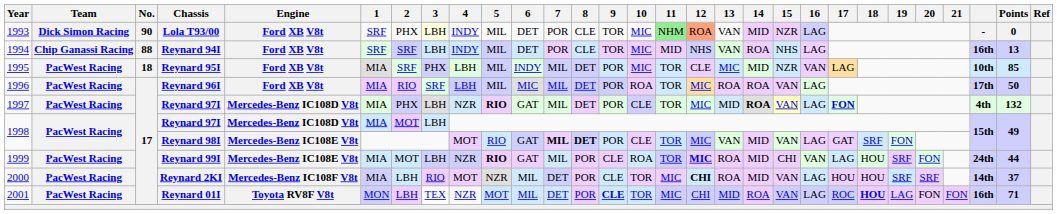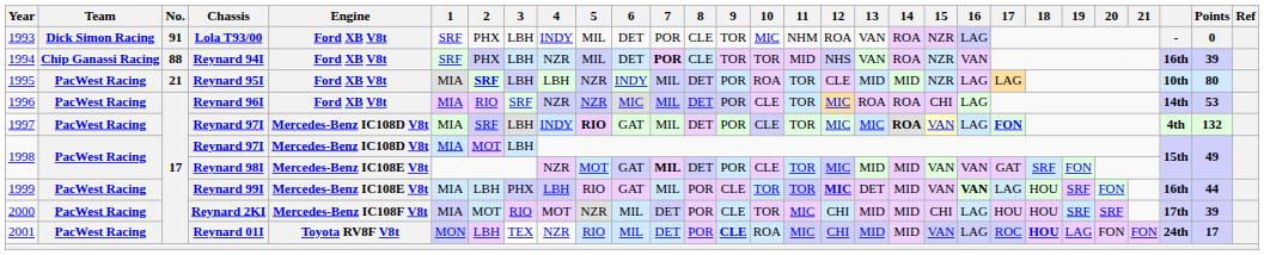 <table class="wikitable" style="text-align:center; font-size:85%">
 <tr>
 <th scope="col">Year</th>
 <th scope="col">Team</th>
 <th scope="col">No.</th>
 <th scope="col">Chassis</th>
 <th scope="col">Engine</th>
 <th scope="col">1</th>
 <th scope="col">2</th>
 <th scope="col">3</th>
 <th scope="col">4</th>
 <th scope="col">5</th>
 <th scope="col">6</th>
 <th scope="col">7</th>
 <th scope="col">8</th>
 <th scope="col">9</th>
 <th scope="col">10</th>
 <th scope="col">11</th>
 <th scope="col">12</th>
 <th scope="col">13</th>
 <th scope="col">14</th>
 <th scope="col">15</th>
 <th scope="col">16</th>
 <th scope="col">17</th>
 <th scope="col">18</th>
 <th scope="col">19</th>
 <th scope="col">20</th>
 <th scope="col">21</th>
 <th scope="col"></th>
 <th scope="col">Points</th>
 <th scope="col">Ref</th>
 </tr>
 <tr>
 <td><a href='#'>1993</a></td>
 <th nowrap><a href='#'>Dick Simon Racing</a></th>
-<th>90</th>
+<th>91</th>
 <th nowrap><a href='#'>Lola T93/00</a></th>
 <th nowrap><a href='#'>Ford</a> <a href='#'>XB</a> <a href='#'>V8</a><a href='#'>t</a></th>
 <td><a href='#'>SRF</a></td>
 <td>PHX</td>
-<td style="background: lightyellow;">LBH</td>
+<td>LBH</td>
 <td><a href='#'>INDY</a></td>
 <td>MIL</td>
 <td>DET</td>
 <td>POR</td>
 <td>CLE</td>
 <td>TOR</td>
 <td><a href='#'>MIC</a></td>
-<td style="background: lightgreen;">NHM</td>
-<td style="background: lightsalmon;">ROA</td>
+<td>NHM</td>
+<td>ROA</td>
 <td>VAN</td>
-<td style="background:#EFCFFF;">MID<br></td>
+<td style="background:#EFCFFF;">ROA<br></td>
 <td style="background:#EFCFFF;">NZR<br></td>
 <td style="background:#CFCFFF;">LAG<br></td>
 <td colspan=5></td>
 <th>-</th>
 <th>0</th>
 <th></th>
 </tr>
 <tr>
 <td><a href='#'>1994</a></td>
 <th nowrap><a href='#'>Chip Ganassi Racing</a></th>
 <th>88</th>
 <th nowrap><a href='#'>Reynard 94I</a></th>
 <th nowrap><a href='#'>Ford</a> <a href='#'>XB</a> <a href='#'>V8</a><a href='#'>t</a></th>
 <td style="background:#DFFFDF;"><a href='#'>SRF</a><br></td>
-<td style="background:#CFCFFF;"><a href='#'>SRF</a><br></td>
+<td style="background:#CFCFFF;">PHX<br></td>
 <td style="background:#CFEAFF;">LBH<br></td>
-<td style="background:#CFEAFF;"><a href='#'>INDY</a><br></td>
+<td style="background:#CFEAFF;">NZR<br></td>
 <td style="background:#CFCFFF;">MIL<br></td>
 <td style="background:#CFEAFF;">DET<br></td>
-<td style="background:#EFCFFF;">POR<br></td>
+<td style="background:#EFCFFF;"><strong>POR<br></strong></td>
 <td style="background:#CFEAFF;">CLE<br></td>
 <td style="background:#EFCFFF;">TOR<br></td>
-<td style="background:#EFCFFF;"><a href='#'>MIC</a><br></td>
+<td style="background:#EFCFFF;">TOR<br></td>
 <td style="background:#EFCFFF;">MID<br></td>
 <td style="background:#CFCFFF;">NHS<br></td>
 <td style="background:#DFFFDF;">VAN<br></td>
 <td style="background:#EFCFFF;">ROA<br></td>
-<td style="background:#CFEAFF;">NHS<br></td>
-<td style="background:#EFCFFF;">LAG<br></td>
+<td style="background:#CFEAFF;">NZR<br></td>
+<td style="background:#EFCFFF;">VAN<br></td>
 <td colspan=5></td>
 <td style="background:#CFCFFF;"><strong>16th</strong></td>
-<td style="background:#CFCFFF;"><strong>13</strong></td>
+<td style="background:#CFCFFF;"><strong>39</strong></td>
 <th></th>
 </tr>
 <tr>
 <td><a href='#'>1995</a></td>
 <th nowrap><a href='#'>PacWest Racing</a></th>
-<th>18</th>
+<th>21</th>
 <th nowrap><a href='#'>Reynard 95I</a></th>
 <th nowrap><a href='#'>Ford</a> <a href='#'>XB</a> <a href='#'>V8</a><a href='#'>t</a></th>
 <td style="background:#DFDFDF;">MIA<br></td>
-<td style="background:#DFFFDF;"><a href='#'>SRF</a><br></td>
-<td style="background:#CFCFFF;">PHX<br></td>
+<td style="background:#DFFFDF;"><strong><a href='#'>SRF</a><br></strong></td>
+<td style="background:#CFCFFF;">LBH<br></td>
 <td style="background:#DFFFDF;">LBH<br></td>
-<td style="background:#CFCFFF;">MIL<br></td>
+<td style="background:#CFCFFF;">NZR<br></td>
 <td style="background:#DFFFDF;"><a href='#'>INDY</a><br></td>
 <td style="background:#CFCFFF;">MIL<br></td>
 <td style="background:#CFCFFF;">DET<br></td>
 <td style="background:#CFEAFF;">POR<br></td>
-<td style="background:#EFCFFF;"><a href='#'>MIC</a><br></td>
+<td style="background:#EFCFFF;">ROA<br></td>
 <td style="background:#CFEAFF;">TOR<br></td>
 <td style="background:#EFCFFF;">CLE<br></td>
-<td style="background:#CFEAFF;"><a href='#'>MIC</a><br></td>
+<td style="background:#CFEAFF;">MID<br></td>
 <td style="background:#DFFFDF;">MID<br></td>
 <td style="background:#CFEAFF;">NZR<br></td>
-<td style="background:#EFCFFF;">VAN<br></td>
+<td style="background:#EFCFFF;">LAG<br></td>
 <td style="background:#FFDF9F;">LAG<br></td>
 <td colspan=4></td>
 <td style="background:#CFEAFF;"><strong>10th</strong></td>
-<td style="background:#CFEAFF;"><strong>85</strong></td>
+<td style="background:#CFEAFF;"><strong>80</strong></td>
 <th></th>
 </tr>
 <tr>
 <td><a href='#'>1996</a></td>
 <th nowrap><a href='#'>PacWest Racing</a></th>
 <th rowspan=7>17</th>
 <th nowrap><a href='#'>Reynard 96I</a></th>
 <th nowrap><a href='#'>Ford</a> <a href='#'>XB</a> <a href='#'>V8</a><a href='#'>t</a></th>
 <td style="background:#EFCFFF;"><a href='#'>MIA</a><br></td>
 <td style="background:#EFCFFF;"><a href='#'>RIO</a><br></td>
 <td style="background:#DFFFDF;"><a href='#'>SRF</a><br></td>
-<td style="background:#CFCFFF;"><a href='#'>LBH</a><br></td>
-<td style="background:#CFCFFF;">MIL<br></td>
+<td style="background:#CFCFFF;">NZR<br></td>
+<td style="background:#CFCFFF;"><a href='#'>NZR</a><br></td>
 <td style="background:#DFDFDF;"><a href='#'>MIC</a><br></td>
 <td style="background:#CFCFFF;"><a href='#'>MIL</a><br></td>
 <td style="background:#CFCFFF;"><a href='#'>DET</a><br></td>
 <td style="background:#CFCFFF;">POR<br></td>
-<td style="background:#EFCFFF;">ROA<br></td>
+<td style="background:#EFCFFF;">CLE<br></td>
 <td style="background:#CFEAFF;">TOR<br></td>
 <td style="background:#FFDF9F;"><a href='#'>MIC</a><br></td>
 <td style="background:#EFCFFF;">ROA<br></td>
 <td style="background:#EFCFFF;">ROA<br></td>
-<td style="background:#EFCFFF;">VAN<br></td>
+<td style="background:#EFCFFF;">CHI<br></td>
 <td style="background:#DFFFDF;">LAG<br></td>
 <td colspan=5></td>
-<td style="background:#CFCFFF;"><strong>17th</strong></td>
-<td style="background:#CFCFFF;"><strong>50</strong></td>
+<td style="background:#CFCFFF;"><strong>14th</strong></td>
+<td style="background:#CFCFFF;"><strong>53</strong></td>
 <th></th>
 </tr>
 <tr>
 <td><a href='#'>1997</a></td>
 <th nowrap><a href='#'>PacWest Racing</a></th>
 <th nowrap><a href='#'>Reynard 97I</a></th>
 <th nowrap><a href='#'>Mercedes-Benz</a> IC108D <a href='#'>V8</a><a href='#'>t</a></th>
 <td style="background:#DFFFDF;">MIA<br></td>
-<td style="background:#CFCFFF;">PHX<br></td>
+<td style="background:#CFCFFF;"><a href='#'>SRF</a><br></td>
 <td style="background:#DFDFDF;">LBH<br></td>
-<td style="background:#CFEAFF;">NZR<br></td>
+<td style="background:#CFEAFF;"><a href='#'>INDY</a><br></td>
 <td style="background:#EFCFFF;"><strong>RIO</strong><br></td>
 <td style="background:#DFFFDF;">GAT<br></td>
 <td style="background:#DFFFDF;">MIL<br></td>
 <td style="background:#EFCFFF;">DET<br></td>
 <td style="background:#DFFFDF;">POR<br></td>
 <td style="background:#CFCFFF;">CLE<br></td>
 <td style="background:#DFFFDF;">TOR<br></td>
 <td style="background:#DFFFDF;"><a href='#'>MIC</a><br></td>
-<td style="background:#CFEAFF;">MID<br></td>
+<td style="background:#CFEAFF;"><a href='#'>MIC</a><br></td>
 <td style="background:#DFDFDF;"><strong>ROA</strong><br></td>
 <td style="background:#FFFFBF;"><a href='#'>VAN</a><br></td>
 <td style="background:#CFEAFF;">LAG<br></td>
 <td style="background:#DFFFDF;"><strong><a href='#'>FON</a></strong><br></td>
 <td colspan=4></td>
 <td style="background:#DFFFDF;"><strong>4th</strong></td>
 <td style="background:#DFFFDF;"><strong>132</strong></td>
 <th></th>
 </tr>
 <tr>
 <td rowspan="2"><a href='#'>1998</a></td>
 <th rowspan="2" nowrap><a href='#'>PacWest Racing</a></th>
 <th nowrap><a href='#'>Reynard 97I</a></th>
 <th nowrap><a href='#'>Mercedes-Benz</a> IC108D <a href='#'>V8</a><a href='#'>t</a></th>
 <td style="background:#CFEAFF;"><a href='#'>MIA</a><br></td>
 <td style="background:#EFCFFF;"><a href='#'>MOT</a><br></td>
 <td style="background:#CFEAFF;">LBH<br></td>
 <td colspan=18></td>
 <td rowspan="2" style="background:#CFCFFF;"><strong>15th</strong></td>
 <td rowspan="2" style="background:#CFCFFF;"><strong>49</strong></td>
 <th rowspan=2></th>
 </tr>
 <tr>
 <th nowrap><a href='#'>Reynard 98I</a></th>
 <th nowrap><a href='#'>Mercedes-Benz</a> IC108E <a href='#'>V8</a><a href='#'>t</a></th>
 <td colspan=3></td>
-<td style="background:#EFCFFF;">MOT<br></td>
-<td style="background:#CFEAFF;"><a href='#'>RIO</a><br></td>
+<td style="background:#EFCFFF;">NZR<br></td>
+<td style="background:#CFEAFF;"><a href='#'>MOT</a><br></td>
 <td style="background:#CFCFFF;">GAT<br></td>
 <td style="background:#EFCFFF;"><strong>MIL<br></strong></td>
-<td style="background:#CFCFFF;"><strong>DET<br></strong></td>
+<td style="background:#CFCFFF;">DET<br></td>
 <td style="background:#CFEAFF;">POR<br></td>
 <td style="background:#EFCFFF;">CLE<br></td>
 <td style="background:#CFEAFF;"><a href='#'>TOR</a><br></td>
 <td style="background:#CFCFFF;"><a href='#'>MIC</a><br></td>
-<td style="background:#DFFFDF;">VAN<br></td>
+<td style="background:#DFFFDF;">MID<br></td>
 <td style="background:#EFCFFF;">MID<br></td>
 <td style="background:#DFFFDF;">VAN<br></td>
-<td style="background:#EFCFFF;">LAG<br></td>
+<td style="background:#EFCFFF;">VAN<br></td>
 <td style="background:#EFCFFF;">GAT<br></td>
 <td style="background:#CFEAFF;"><a href='#'>SRF</a><br></td>
 <td style="background:#DFFFDF;"><a href='#'>FON</a><br></td>
 <td colspan=2></td>
 </tr>
 <tr>
 <td><a href='#'>1999</a></td>
 <th nowrap><a href='#'>PacWest Racing</a></th>
 <th nowrap><a href='#'>Reynard 99I</a></th>
 <th nowrap><a href='#'>Mercedes-Benz</a> IC108E <a href='#'>V8</a><a href='#'>t</a></th>
 <td style="background:#CFEAFF;">MIA<br></td>
-<td style="background:#CFEAFF;">MOT<br></td>
-<td style="background:#CFCFFF;">LBH<br></td>
-<td style="background:#CFCFFF;">NZR<br></td>
-<td style="background:#EFCFFF;"><strong>RIO<br></strong></td>
+<td style="background:#CFEAFF;">LBH<br></td>
+<td style="background:#CFCFFF;">PHX<br></td>
+<td style="background:#CFCFFF;"><a href='#'>LBH</a><br></td>
+<td style="background:#EFCFFF;">RIO<br></td>
 <td style="background:#EFCFFF;">GAT<br></td>
 <td style="background:#CFEAFF;">MIL<br></td>
 <td style="background:#EFCFFF;">POR<br></td>
 <td style="background:#EFCFFF;">CLE<br></td>
-<td style="background:#CFEAFF;">ROA<br></td>
+<td style="background:#CFEAFF;"><a href='#'>TOR</a><br></td>
 <td style="background:#CFCFFF;"><a href='#'>TOR</a><br></td>
 <td style="background:#EFCFFF;"><strong><a href='#'>MIC</a><br></strong></td>
-<td style="background:#EFCFFF;">ROA<br></td>
+<td style="background:#EFCFFF;">DET<br></td>
 <td style="background:#EFCFFF;">MID<br></td>
-<td style="background:#EFCFFF;">CHI<br></td>
-<td style="background:#DFFFDF;">VAN<br></td>
+<td style="background:#EFCFFF;">VAN<br></td>
+<td style="background:#DFFFDF;"><strong>VAN<br></strong></td>
 <td style="background:#CFEAFF;">LAG<br></td>
 <td style="background:#DFFFDF;">HOU<br></td>
 <td style="background:#EFCFFF;"><a href='#'>SRF</a><br></td>
 <td style="background:#DFFFDF;"><a href='#'>FON</a><br></td>
 <td></td>
-<td style="background:#CFCFFF;"><strong>24th</strong></td>
+<td style="background:#CFCFFF;"><strong>16th</strong></td>
 <td style="background:#CFCFFF;"><strong>44</strong></td>
 <th></th>
 </tr>
 <tr>
 <td><a href='#'>2000</a></td>
 <th nowrap><a href='#'>PacWest Racing</a></th>
 <th nowrap><a href='#'>Reynard 2KI</a></th>
 <th nowrap><a href='#'>Mercedes-Benz</a> IC108F <a href='#'>V8</a><a href='#'>t</a></th>
 <td style="background:#CFCFFF;">MIA<br></td>
-<td style="background:#CFEAFF;">LBH<br></td>
+<td style="background:#CFEAFF;">MOT<br></td>
 <td style="background:#EFCFFF;"><a href='#'>RIO</a><br></td>
 <td style="background:#EFCFFF;">MOT<br></td>
 <td style="background:#DFDFDF;">NZR<br></td>
 <td style="background:#CFEAFF;">MIL<br></td>
 <td style="background:#CFCFFF;">DET<br></td>
 <td style="background:#EFCFFF;">POR<br></td>
 <td style="background:#CFEAFF;">CLE<br></td>
 <td style="background:#EFCFFF;">TOR<br></td>
 <td style="background:#EFCFFF;"><a href='#'>MIC</a><br></td>
-<td style="background:#CFEAFF;"><strong>CHI<br></strong></td>
-<td style="background:#EFCFFF;">ROA<br></td>
+<td style="background:#CFEAFF;">CHI<br></td>
 <td style="background:#EFCFFF;">MID<br></td>
-<td style="background:#EFCFFF;">VAN<br></td>
+<td style="background:#EFCFFF;">MID<br></td>
+<td style="background:#EFCFFF;">CHI<br></td>
 <td style="background:#CFEAFF;">LAG<br></td>
 <td style="background:#EFCFFF;">HOU<br></td>
 <td style="background:#EFCFFF;">HOU<br></td>
 <td style="background:#CFEAFF;"><a href='#'>SRF</a><br></td>
 <td style="background:#EFCFFF;"><a href='#'>SRF</a><br></td>
 <td></td>
-<td style="background:#CFCFFF;"><strong>14th</strong></td>
-<td style="background:#CFCFFF;"><strong>37</strong></td>
+<td style="background:#CFCFFF;"><strong>17th</strong></td>
+<td style="background:#CFCFFF;"><strong>39</strong></td>
 <th></th>
 </tr>
 <tr>
 <td><a href='#'>2001</a></td>
 <th nowrap><a href='#'>PacWest Racing</a></th>
 <th nowrap><a href='#'>Reynard 01I</a></th>
 <th nowrap><a href='#'>Toyota</a> RV8F <a href='#'>V8</a><a href='#'>t</a></th>
 <td style="background:#CFCFFF;"><a href='#'>MON</a><br></td>
 <td style="background:#EFCFFF;"><a href='#'>LBH</a><br></td>
 <td style="background:#FFFFFF;"><a href='#'>TEX</a><br></td>
 <td><a href='#'>NZR</a><br></td>
-<td style="background:#CFEAFF;"><a href='#'>MOT</a><br></td>
+<td style="background:#CFEAFF;"><a href='#'>RIO</a><br></td>
 <td style="background:#CFEAFF;"><a href='#'>MIL</a><br></td>
 <td style="background:#CFEAFF;"><a href='#'>DET</a><br></td>
 <td style="background:#EFCFFF;"><a href='#'>POR</a><br></td>
 <td style="background:#CFEAFF;"><strong><a href='#'>CLE</a></strong><br></td>
-<td style="background:#CFEAFF;"><a href='#'>TOR</a><br></td>
+<td style="background:#CFEAFF;">ROA<br></td>
 <td style="background:#CFCFFF;"><a href='#'>MIC</a><br></td>
 <td style="background:#CFCFFF;"><a href='#'>CHI</a><br></td>
 <td style="background:#CFCFFF;"><a href='#'>MID</a><br></td>
-<td style="background:#EFCFFF;"><a href='#'>ROA</a><br></td>
+<td style="background:#EFCFFF;">MID<br></td>
 <td style="background:#CFCFFF;"><a href='#'>VAN</a><br></td>
 <td style="background:#CFCFFF;">LAG<br></td>
 <td style="background:#CFCFFF;"><a href='#'>ROC</a><br></td>
 <td style="background:#EFCFFF;"><strong><a href='#'>HOU</a><br></strong></td>
 <td style="background:#EFCFFF;"><a href='#'>LAG</a><br></td>
 <td style="background:#EFCFFF;">FON<br></td>
 <td style="background:#EFCFFF;"><a href='#'>FON</a><br></td>
-<td style="background:#CFCFFF;"><strong>16th</strong></td>
-<td style="background:#CFCFFF;"><strong>71</strong></td>
+<td style="background:#CFCFFF;"><strong>24th</strong></td>
+<td style="background:#CFCFFF;"><strong>17</strong></td>
 <th></th>
 </tr>
 <tr>
 <th colspan="29"></th>
 </tr>
 </table>
